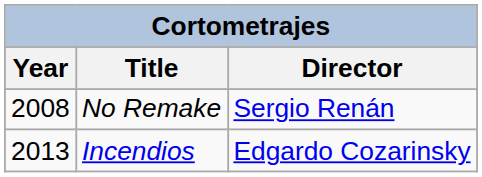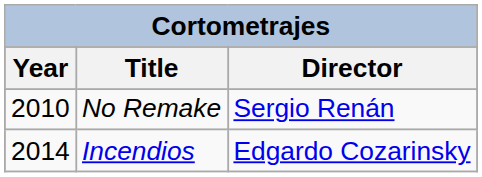 <table class="wikitable" style="font-size: 90%;">
 <tr>
 <th colspan="5" style="background: LightSteelBlue;">Cortometrajes</th>
 </tr>
 <tr>
 <th>Year</th>
 <th>Title</th>
 <th>Director</th>
 </tr>
 <tr>
-<td>2008</td>
+<td>2010</td>
 <td><em>No Remake </em></td>
 <td><a href='#'>Sergio Renán</a></td>
 </tr>
 <tr>
-<td>2013</td>
+<td>2014</td>
 <td><em><a href='#'>Incendios</a> </em></td>
 <td><a href='#'>Edgardo Cozarinsky</a></td>
 </tr>
 </table>
